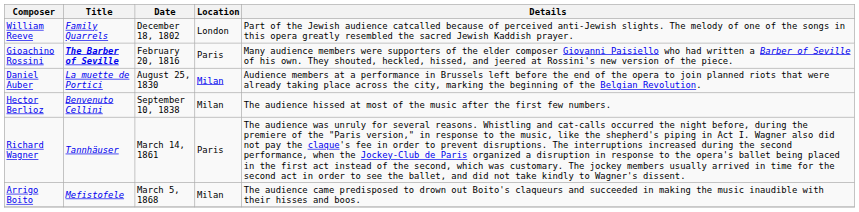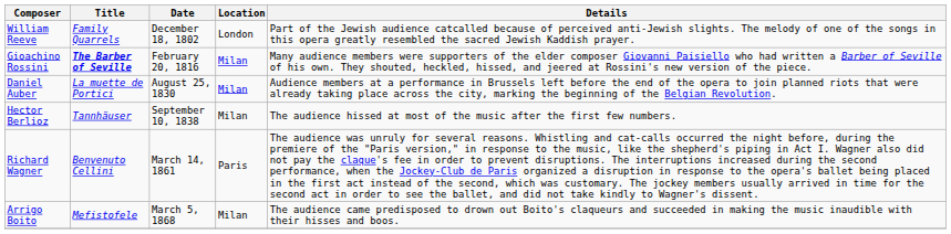 <table class="wikitable">
 <tr>
 <th>Composer</th>
 <th>Title</th>
 <th>Date</th>
 <th>Location</th>
 <th>Details</th>
 </tr>
 <tr>
 <td><a href='#'>William Reeve</a></td>
 <td><em><a href='#'>Family Quarrels</a></em></td>
 <td>December 18, 1802</td>
 <td>London</td>
 <td>Part of the Jewish audience catcalled because of perceived anti-Jewish slights. The melody of one of the songs in this opera greatly resembled the sacred Jewish Kaddish prayer.</td>
 </tr>
 <tr>
 <td><a href='#'>Gioachino Rossini</a></td>
 <td><strong><em><a href='#'>The Barber of Seville</a></em></strong></td>
 <td>February 20, 1816</td>
-<td>Paris</td>
+<td><a href='#'>Milan</a></td>
 <td>Many audience members were supporters of the elder composer <a href='#'>Giovanni Paisiello</a> who had written a <em><a href='#'>Barber of Seville</a></em> of his own. They shouted, heckled, hissed, and jeered at Rossini's new version of the piece.</td>
 </tr>
 <tr>
 <td><a href='#'>Daniel Auber</a></td>
 <td><em><a href='#'>La muette de Portici</a></em></td>
 <td>August 25, 1830</td>
 <td><a href='#'>Milan</a></td>
 <td>Audience members at a performance in Brussels left before the end of the opera to join planned riots that were already taking place across the city, marking the beginning of the <a href='#'>Belgian Revolution</a>.</td>
 </tr>
 <tr>
 <td><a href='#'>Hector Berlioz</a></td>
-<td><em><a href='#'>Benvenuto Cellini</a></em></td>
+<td><em><a href='#'>Tannhäuser</a></em></td>
 <td>September 10, 1838</td>
 <td>Milan</td>
 <td>The audience hissed at most of the music after the first few numbers.</td>
 </tr>
 <tr>
 <td><a href='#'>Richard Wagner</a></td>
-<td><em><a href='#'>Tannhäuser</a></em></td>
+<td><em><a href='#'>Benvenuto Cellini</a></em></td>
 <td>March 14, 1861</td>
 <td>Paris</td>
 <td>The audience was unruly for several reasons. Whistling and cat-calls occurred the night before, during the premiere of the "Paris version," in response to the music, like the shepherd's piping in Act I. Wagner also did not pay the <a href='#'>claque</a>'s fee in order to prevent disruptions. The interruptions increased during the second performance, when the <a href='#'>Jockey-Club de Paris</a> organized a disruption in response to the opera's ballet being placed in the first act instead of the second, which was customary. The jockey members usually arrived in time for the second act in order to see the ballet, and did not take kindly to Wagner's dissent.</td>
 </tr>
 <tr>
 <td><a href='#'>Arrigo Boito</a></td>
 <td><em><a href='#'>Mefistofele</a></em></td>
 <td>March 5, 1868</td>
 <td>Milan</td>
 <td>The audience came predisposed to drown out Boito's claqueurs and succeeded in making the music inaudible with their hisses and boos.</td>
 </tr>
 <tr>
 </tr>
 </table>
